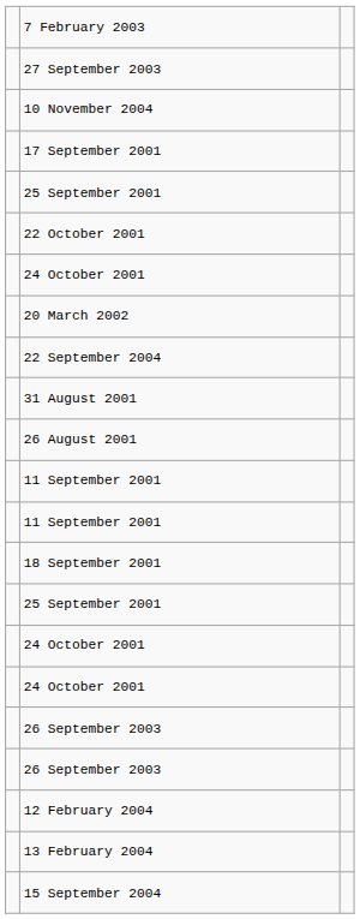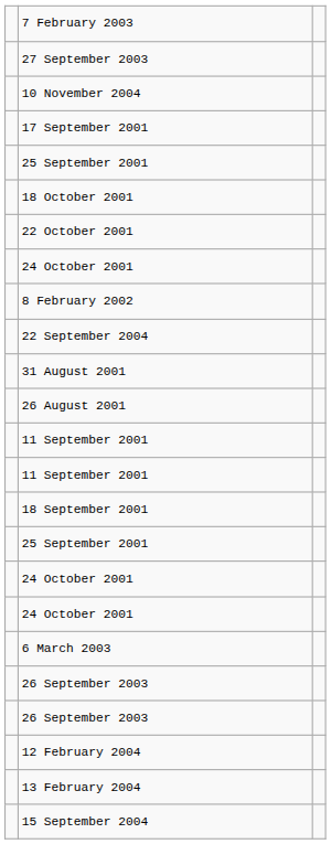 <table class="wikitable" style="font-size: 80%; float: left; width: 26em; margin-right: 1em; height: 700px">
 <tr>
 <td></td>
 <td>7 February 2003</td>
 <td></td>
 </tr>
 <tr>
 <td></td>
 <td>27 September 2003</td>
 <td></td>
 </tr>
 <tr>
 <td></td>
 <td>10 November 2004</td>
 <td></td>
 </tr>
 <tr>
 <td></td>
 <td>17 September 2001</td>
 <td></td>
 </tr>
 <tr>
 <td></td>
 <td>25 September 2001</td>
 <td></td>
 </tr>
 <tr>
 <td></td>
+<td>18 October 2001</td>
+<td></td>
+</tr>
+<tr>
+<td></td>
 <td>22 October 2001</td>
 <td></td>
 </tr>
 <tr>
 <td></td>
 <td>24 October 2001</td>
 <td></td>
 </tr>
 <tr>
 <td></td>
-<td>20 March 2002</td>
+<td>8 February 2002</td>
 <td></td>
 </tr>
 <tr>
 <td></td>
 <td>22 September 2004</td>
 <td></td>
 </tr>
 <tr>
 <td></td>
 <td>31 August 2001</td>
 <td></td>
 </tr>
 <tr>
 <td></td>
 <td>26 August 2001</td>
 <td></td>
 </tr>
 <tr>
 <td></td>
 <td>11 September 2001</td>
 <td></td>
 </tr>
 <tr>
 <td></td>
 <td>11 September 2001</td>
 <td></td>
 </tr>
 <tr>
 <td></td>
 <td>18 September 2001</td>
 <td></td>
 </tr>
 <tr>
 <td></td>
 <td>25 September 2001</td>
 <td></td>
 </tr>
 <tr>
 <td></td>
 <td>24 October 2001</td>
 <td></td>
 </tr>
 <tr>
 <td></td>
 <td>24 October 2001</td>
 <td></td>
 </tr>
 <tr>
 <td></td>
+<td>6 March 2003</td>
+<td></td>
+</tr>
+<tr>
+<td></td>
 <td>26 September 2003</td>
 <td></td>
 </tr>
 <tr>
 <td></td>
 <td>26 September 2003</td>
 <td></td>
 </tr>
 <tr>
 <td></td>
 <td>12 February 2004</td>
 <td></td>
 </tr>
 <tr>
 <td></td>
 <td>13 February 2004</td>
 <td></td>
 </tr>
 <tr>
 <td></td>
 <td>15 September 2004</td>
 <td></td>
 </tr>
 </table>
